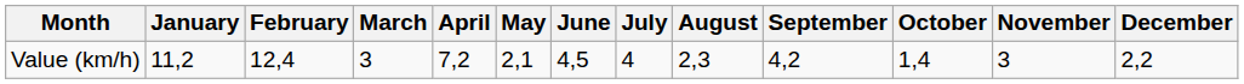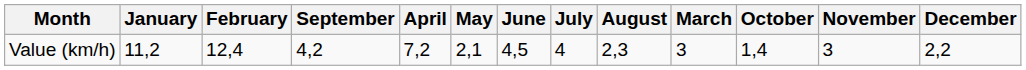 <table class="wikitable">
 <tr>
 <th>Month</th>
 <th>January</th>
 <th>February</th>
-<th>March</th>
+<th>September</th>
 <th>April</th>
 <th>May</th>
 <th>June</th>
 <th>July</th>
 <th>August</th>
-<th>September</th>
+<th>March</th>
 <th>October</th>
 <th>November</th>
 <th>December</th>
 </tr>
 <tr>
 <td>Value (km/h)</td>
 <td>11,2</td>
 <td>12,4</td>
-<td>3</td>
+<td>4,2</td>
 <td>7,2</td>
 <td>2,1</td>
 <td>4,5</td>
 <td>4</td>
 <td>2,3</td>
-<td>4,2</td>
+<td>3</td>
 <td>1,4</td>
 <td>3</td>
 <td>2,2</td>
 </tr>
 </table>
